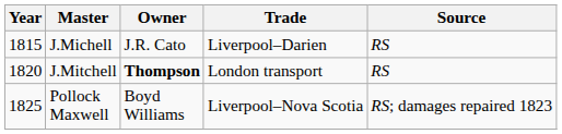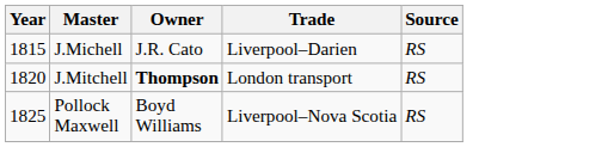 <table class="sortable wikitable">
 <tr>
 <th>Year</th>
 <th>Master</th>
 <th>Owner</th>
 <th>Trade</th>
 <th>Source</th>
 </tr>
 <tr>
 <td>1815</td>
 <td>J.Michell</td>
 <td>J.R. Cato</td>
 <td>Liverpool–Darien</td>
 <td><em>RS</em></td>
 </tr>
 <tr>
 <td>1820</td>
 <td>J.Mitchell</td>
 <td><strong>Thompson</strong></td>
 <td>London transport</td>
 <td><em>RS</em></td>
 </tr>
 <tr>
 <td>1825</td>
 <td>Pollock<br>Maxwell</td>
 <td>Boyd<br>Williams</td>
 <td>Liverpool–Nova Scotia</td>
-<td><em>RS</em>; damages repaired 1823</td>
+<td><em>RS</em></td>
 </tr>
 <tr>
 </tr>
 </table>
